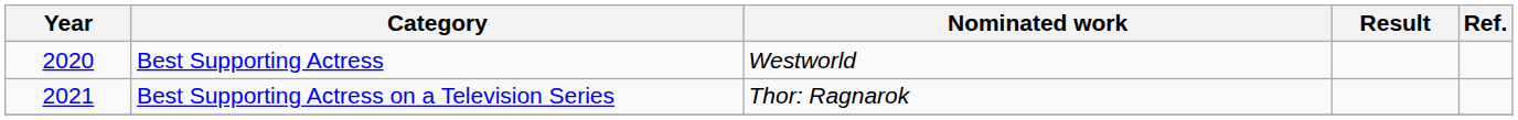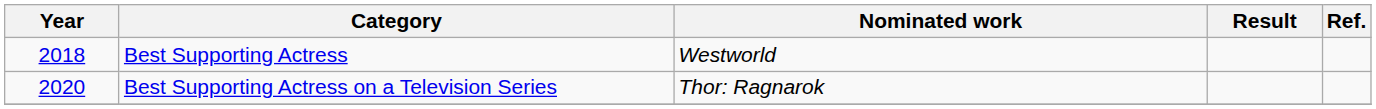 <table class=wikitable>
 <tr>
 <th scope="col" style="width:5em;">Year</th>
 <th scope="col" style="width:26em;">Category</th>
 <th scope="col" style="width:25em;">Nominated work</th>
 <th scope="col" style="width:5em;">Result</th>
 <th>Ref.</th>
 </tr>
 <tr>
-<td style="text-align:center;"><a href='#'>2020</a></td>
+<td style="text-align:center;"><a href='#'>2018</a></td>
 <td><a href='#'>Best Supporting Actress</a></td>
 <td><em>Westworld</em></td>
 <td></td>
 <td style="text-align: center;"></td>
 </tr>
 <tr>
-<td style="text-align:center;"><a href='#'>2021</a></td>
+<td style="text-align:center;"><a href='#'>2020</a></td>
 <td><a href='#'>Best Supporting Actress on a Television Series</a></td>
 <td><em>Thor: Ragnarok</em></td>
 <td></td>
 <td style="text-align:center;"></td>
 </tr>
 <tr>
 </tr>
 </table>
